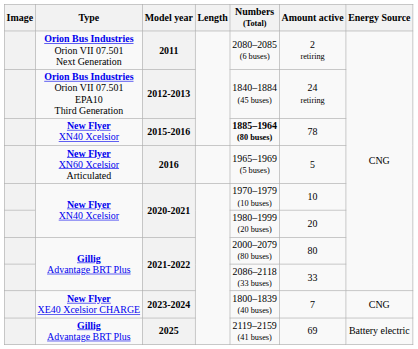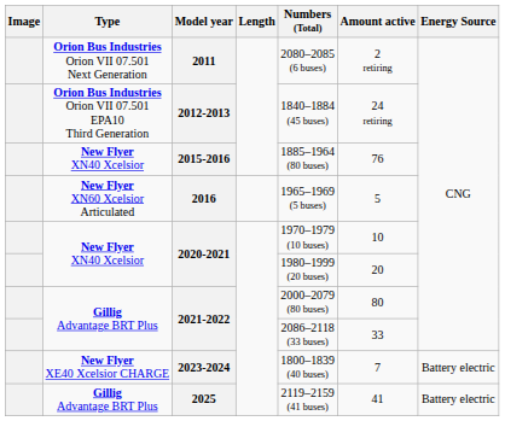 <table class="wikitable">
 <tr>
 <th>Image</th>
 <th>Type</th>
 <th>Model year</th>
 <th>Length</th>
 <th>Numbers<br><small>(Total)</small></th>
 <th>Amount active</th>
 <th>Energy Source</th>
 </tr>
 <tr>
 <th></th>
 <td align="center"><strong><a href='#'>Orion Bus Industries</a></strong><br>Orion VII 07.501<br>Next Generation</td>
 <th>2011</th>
 <td rowspan="3"></td>
 <td align=center>2080–2085<br><small>(6 buses)</small></td>
 <td align="center">2<br><small>retiring</small></td>
 <td align=center rowspan="8">CNG</td>
 </tr>
 <tr>
 <th></th>
 <td align="center"><strong><a href='#'>Orion Bus Industries</a></strong><br>Orion VII 07.501<br>EPA10<br>Third Generation<br></td>
 <th>2012-2013</th>
 <td align="center">1840–1884<br><small>(45 buses)</small></td>
 <td align="center">24<br><small>retiring</small></td>
 </tr>
 <tr>
 <th></th>
 <td align=center><strong><a href='#'>New Flyer</a></strong><br><a href='#'>XN40 Xcelsior</a></td>
 <th>2015-2016</th>
-<td align=center><strong>1885–1964<br><small>(80 buses)</small></strong></td>
-<td align=center>78</td>
+<td align=center>1885–1964<br><small>(80 buses)</small></td>
+<td align=center>76</td>
 </tr>
 <tr>
 <th></th>
 <td align=center><strong><a href='#'>New Flyer</a></strong><br><a href='#'>XN60 Xcelsior</a><br>Articulated</td>
 <th>2016</th>
 <td align=center></td>
 <td align=center>1965–1969<br><small>(5 buses)</small></td>
 <td align=center>5</td>
 </tr>
 <tr>
 <th></th>
 <td rowspan=2 align=center><strong><a href='#'>New Flyer</a></strong><br><a href='#'>XN40 Xcelsior</a></td>
 <th rowspan="2">2020-2021</th>
 <td rowspan="7" align="center"></td>
 <td align=center>1970–1979<br><small>(10 buses)</small></td>
 <td align=center>10</td>
 </tr>
 <tr>
 <th></th>
 <td align=center>1980–1999<br><small>(20 buses)</small></td>
 <td align=center>20</td>
 </tr>
 <tr>
 <th></th>
 <td rowspan="2" align="center"><strong><a href='#'>Gillig</a></strong><br><a href='#'>Advantage BRT Plus</a></td>
 <th rowspan="2">2021-2022</th>
 <td align=center>2000–2079<br><small>(80 buses)</small></td>
 <td align=center>80</td>
 </tr>
 <tr>
 <th></th>
 <td align=center>2086–2118<br><small>(33 buses)</small></td>
 <td align=center>33</td>
 </tr>
 <tr>
 <th></th>
 <td align=center><strong><a href='#'>New Flyer</a></strong><br><a href='#'>XE40 Xcelsior CHARGE</a></td>
 <th>2023-2024</th>
 <td align="center">1800–1839 <br><small>(40 buses)</small></td>
 <td align=center>7</td>
-<td align=center>CNG</td>
+<td align=center>Battery electric</td>
 </tr>
 <tr>
 <th></th>
 <td align="center"><strong><a href='#'>Gillig</a></strong><br><a href='#'>Advantage BRT Plus</a></td>
 <th>2025</th>
 <td align=center>2119–2159<br><small>(41 buses)</small></td>
-<td align=center>69</td>
+<td align=center>41</td>
 <td align=center>Battery electric</td>
 </tr>
 </table>
